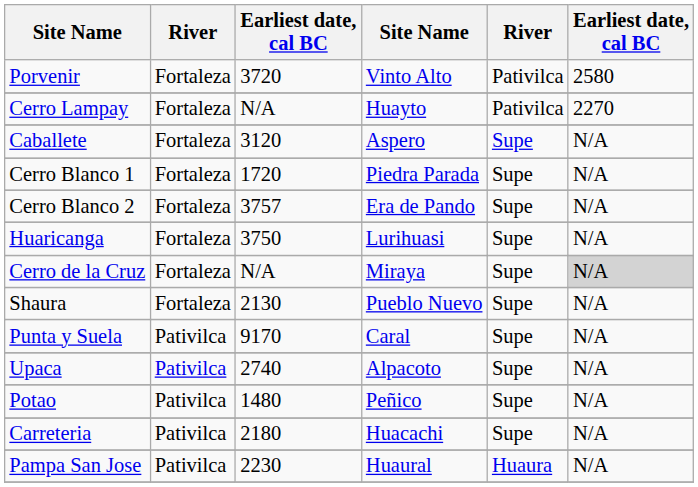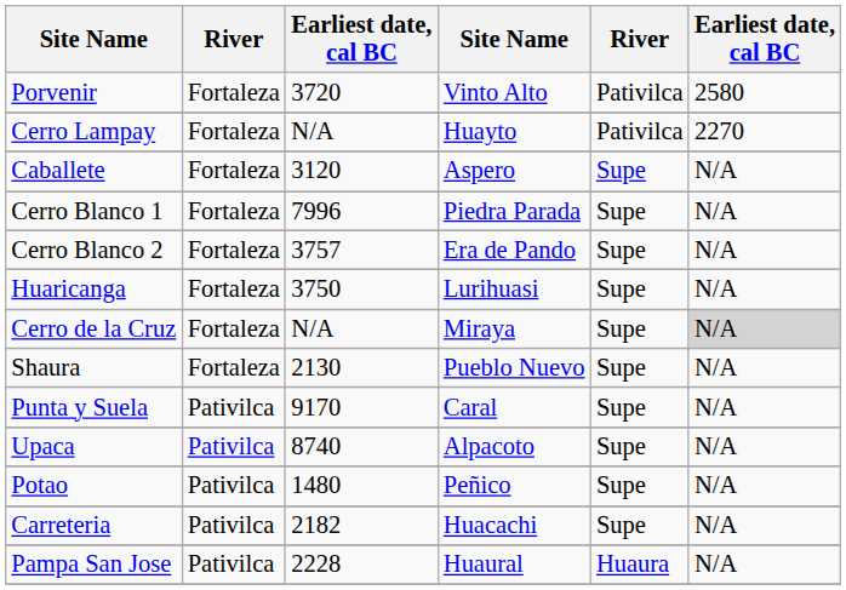 <table class="wikitable">
 <tr>
 <th>Site Name</th>
 <th>River</th>
 <th>Earliest date,<br><a href='#'>cal BC</a></th>
 <th>Site Name</th>
 <th>River</th>
 <th>Earliest date,<br><a href='#'>cal BC</a></th>
 </tr>
 <tr>
 <td><a href='#'>Porvenir</a></td>
 <td>Fortaleza</td>
 <td>3720</td>
 <td><a href='#'>Vinto Alto</a></td>
 <td>Pativilca</td>
 <td>2580</td>
 </tr>
 <tr>
 </tr>
 <tr>
 <td><a href='#'>Cerro Lampay</a></td>
 <td>Fortaleza</td>
 <td>N/A</td>
 <td><a href='#'>Huayto</a></td>
 <td>Pativilca</td>
 <td>2270</td>
 </tr>
 <tr>
 </tr>
 <tr>
 <td><a href='#'>Caballete</a></td>
 <td>Fortaleza</td>
 <td>3120</td>
 <td><a href='#'>Aspero</a></td>
 <td><a href='#'>Supe</a></td>
 <td>N/A</td>
 </tr>
 <tr>
 </tr>
 <tr>
 <td>Cerro Blanco 1</td>
 <td>Fortaleza</td>
-<td>1720</td>
+<td>7996</td>
 <td><a href='#'>Piedra Parada</a></td>
 <td>Supe</td>
 <td>N/A</td>
 </tr>
 <tr>
 </tr>
 <tr>
 <td>Cerro Blanco 2</td>
 <td>Fortaleza</td>
 <td>3757</td>
 <td><a href='#'>Era de Pando</a></td>
 <td>Supe</td>
 <td>N/A</td>
 </tr>
 <tr>
 </tr>
 <tr>
 <td><a href='#'>Huaricanga</a></td>
 <td>Fortaleza</td>
 <td>3750</td>
 <td><a href='#'>Lurihuasi</a></td>
 <td>Supe</td>
 <td>N/A</td>
 </tr>
 <tr>
 </tr>
 <tr>
 <td><a href='#'>Cerro de la Cruz</a></td>
 <td>Fortaleza</td>
 <td>N/A</td>
 <td><a href='#'>Miraya</a></td>
 <td>Supe</td>
 <td style="background: lightgrey;">N/A</td>
 </tr>
 <tr>
 </tr>
 <tr>
 <td>Shaura</td>
 <td>Fortaleza</td>
 <td>2130</td>
 <td><a href='#'>Pueblo Nuevo</a></td>
 <td>Supe</td>
 <td>N/A</td>
 </tr>
 <tr>
 </tr>
 <tr>
 <td><a href='#'>Punta y Suela</a></td>
 <td>Pativilca</td>
 <td>9170</td>
 <td><a href='#'>Caral</a></td>
 <td>Supe</td>
 <td>N/A</td>
 </tr>
 <tr>
 </tr>
 <tr>
 <td><a href='#'>Upaca</a></td>
 <td><a href='#'>Pativilca</a></td>
-<td>2740</td>
+<td>8740</td>
 <td><a href='#'>Alpacoto</a></td>
 <td>Supe</td>
 <td>N/A</td>
 </tr>
 <tr>
 </tr>
 <tr>
 <td><a href='#'>Potao</a></td>
 <td>Pativilca</td>
 <td>1480</td>
 <td><a href='#'>Peñico</a></td>
 <td>Supe</td>
 <td>N/A</td>
 </tr>
 <tr>
 </tr>
 <tr>
 <td><a href='#'>Carreteria</a></td>
 <td>Pativilca</td>
-<td>2180</td>
+<td>2182</td>
 <td><a href='#'>Huacachi</a></td>
 <td>Supe</td>
 <td>N/A</td>
 </tr>
 <tr>
 </tr>
 <tr>
 <td><a href='#'>Pampa San Jose</a></td>
 <td>Pativilca</td>
-<td>2230</td>
+<td>2228</td>
 <td><a href='#'>Huaural</a></td>
 <td><a href='#'>Huaura</a></td>
 <td>N/A</td>
 </tr>
 <tr>
 </tr>
 </table>
